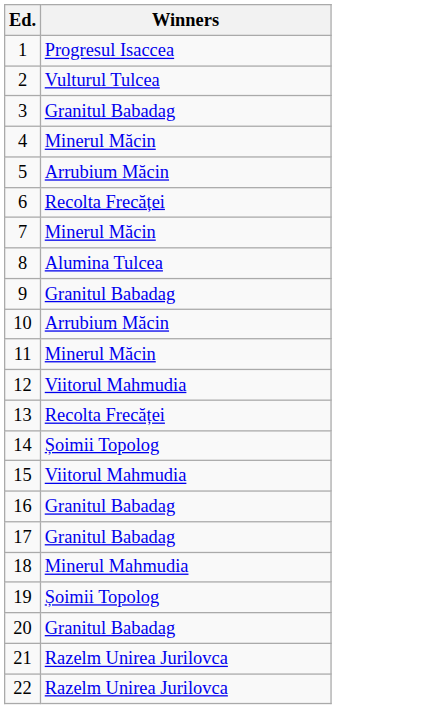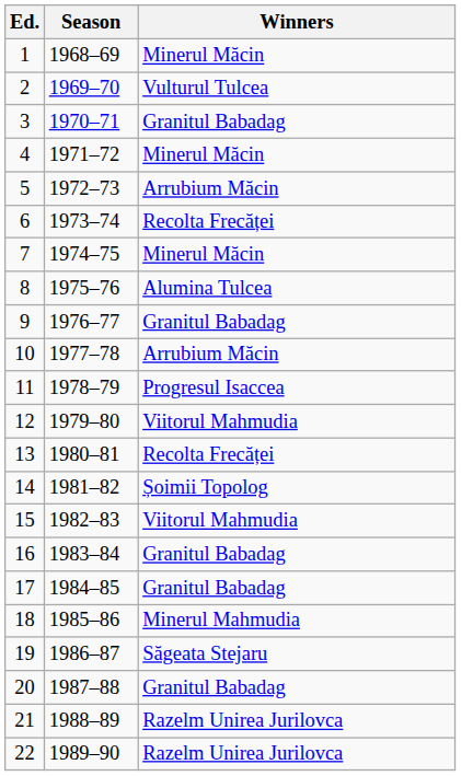 <table class="wikitable" style="font-size:90%">
 <tr>
 <th><abbr>Ed.</abbr></th>
+<th width="60">Season</th>
 <th width="220">Winners</th>
 </tr>
 <tr>
 <td align=center>1</td>
-<td><a href='#'>Progresul Isaccea</a></td>
+<td>1968–69</td>
+<td><a href='#'>Minerul Măcin</a></td>
 </tr>
 <tr>
 <td align=center>2</td>
+<td><a href='#'>1969–70</a></td>
 <td><a href='#'>Vulturul Tulcea</a></td>
 </tr>
 <tr>
 <td align=center>3</td>
+<td><a href='#'>1970–71</a></td>
 <td><a href='#'>Granitul Babadag</a></td>
 </tr>
 <tr>
 <td align=center>4</td>
+<td>1971–72</td>
 <td><a href='#'>Minerul Măcin</a></td>
 </tr>
 <tr>
 <td align=center>5</td>
+<td>1972–73</td>
 <td><a href='#'>Arrubium Măcin</a></td>
 </tr>
 <tr>
 <td align=center>6</td>
+<td>1973–74</td>
 <td><a href='#'>Recolta Frecăței</a></td>
 </tr>
 <tr>
 <td align=center>7</td>
+<td>1974–75</td>
 <td><a href='#'>Minerul Măcin</a></td>
 </tr>
 <tr>
 <td align=center>8</td>
+<td>1975–76</td>
 <td><a href='#'>Alumina Tulcea</a></td>
 </tr>
 <tr>
 <td align=center>9</td>
+<td>1976–77</td>
 <td><a href='#'>Granitul Babadag</a></td>
 </tr>
 <tr>
 <td align=center>10</td>
+<td>1977–78</td>
 <td><a href='#'>Arrubium Măcin</a></td>
 </tr>
 <tr>
 <td align=center>11</td>
-<td><a href='#'>Minerul Măcin</a></td>
+<td>1978–79</td>
+<td><a href='#'>Progresul Isaccea</a></td>
 </tr>
 <tr>
 <td align=center>12</td>
+<td>1979–80</td>
 <td><a href='#'>Viitorul Mahmudia</a></td>
 </tr>
 <tr>
 <td align=center>13</td>
+<td>1980–81</td>
 <td><a href='#'>Recolta Frecăței</a></td>
 </tr>
 <tr>
 <td align=center>14</td>
+<td>1981–82</td>
 <td><a href='#'>Șoimii Topolog</a></td>
 </tr>
 <tr>
 <td align=center>15</td>
+<td>1982–83</td>
 <td><a href='#'>Viitorul Mahmudia</a></td>
 </tr>
 <tr>
 <td align=center>16</td>
+<td>1983–84</td>
 <td><a href='#'>Granitul Babadag</a></td>
 </tr>
 <tr>
 <td align=center>17</td>
+<td>1984–85</td>
 <td><a href='#'>Granitul Babadag</a></td>
 </tr>
 <tr>
 <td align=center>18</td>
+<td>1985–86</td>
 <td><a href='#'>Minerul Mahmudia</a></td>
 </tr>
 <tr>
 <td align=center>19</td>
-<td><a href='#'>Șoimii Topolog</a></td>
+<td>1986–87</td>
+<td><a href='#'>Săgeata Stejaru</a></td>
 </tr>
 <tr>
 <td align=center>20</td>
+<td>1987–88</td>
 <td><a href='#'>Granitul Babadag</a></td>
 </tr>
 <tr>
 <td align=center>21</td>
+<td>1988–89</td>
 <td><a href='#'>Razelm Unirea Jurilovca</a></td>
 </tr>
 <tr>
 <td align=center>22</td>
+<td>1989–90</td>
 <td><a href='#'>Razelm Unirea Jurilovca</a></td>
 </tr>
 </table>
